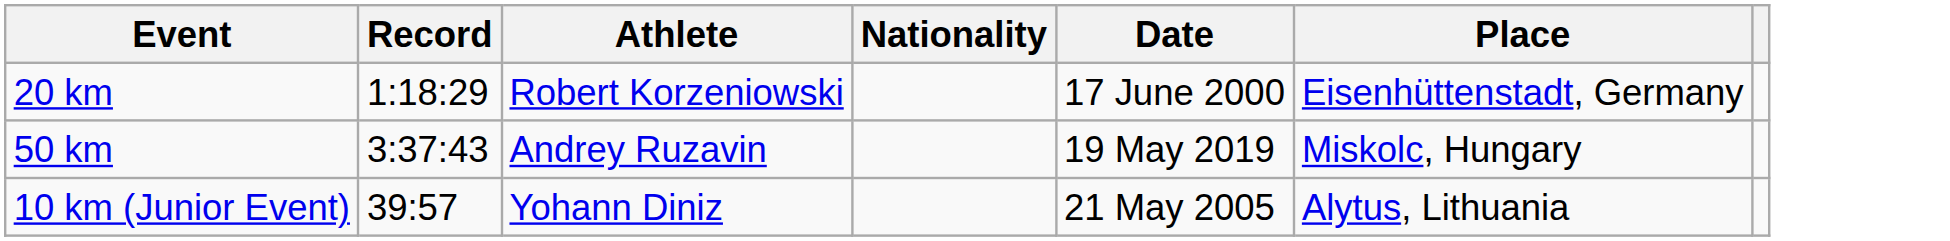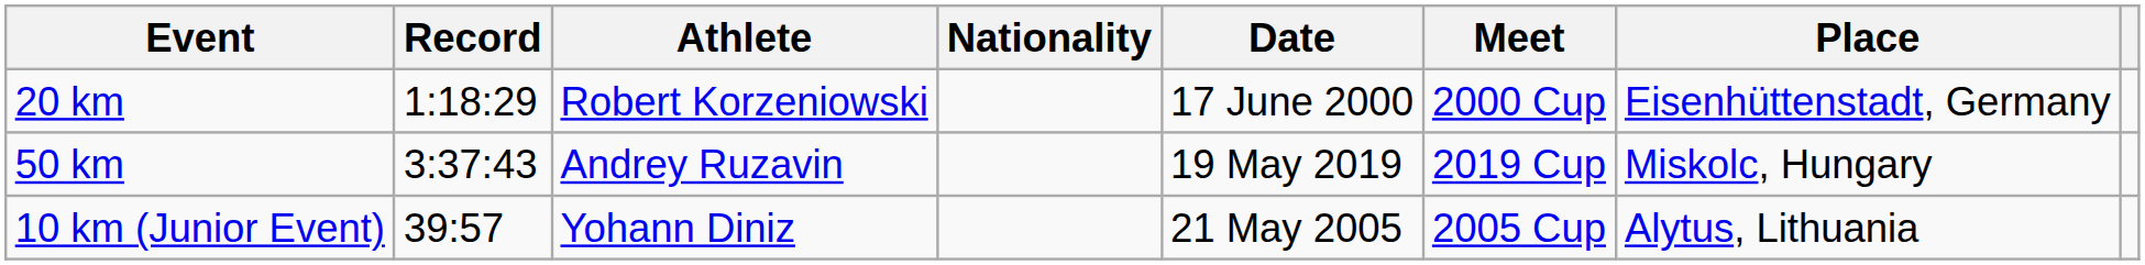 <table class="wikitable sortable" style="font-size:95%;">
 <tr>
 <th>Event</th>
 <th>Record</th>
 <th>Athlete</th>
 <th>Nationality</th>
 <th>Date</th>
+<th>Meet</th>
 <th>Place</th>
 <th></th>
 </tr>
 <tr>
 <td><a href='#'>20 km</a></td>
 <td>1:18:29</td>
 <td><a href='#'>Robert Korzeniowski</a></td>
 <td></td>
 <td>17 June 2000</td>
+<td><a href='#'>2000 Cup</a></td>
 <td> <a href='#'>Eisenhüttenstadt</a>, Germany</td>
 <td></td>
 </tr>
 <tr>
 <td><a href='#'>50 km</a></td>
 <td>3:37:43</td>
 <td><a href='#'>Andrey Ruzavin</a></td>
 <td></td>
 <td>19 May 2019</td>
+<td><a href='#'>2019 Cup</a></td>
 <td> <a href='#'>Miskolc</a>, Hungary</td>
 <td></td>
 </tr>
 <tr>
 <td><a href='#'>10 km (Junior Event)</a></td>
 <td>39:57</td>
 <td><a href='#'>Yohann Diniz</a></td>
 <td></td>
 <td>21 May 2005</td>
+<td><a href='#'>2005 Cup</a></td>
 <td> <a href='#'>Alytus</a>, Lithuania</td>
 <td></td>
 </tr>
 </table>
